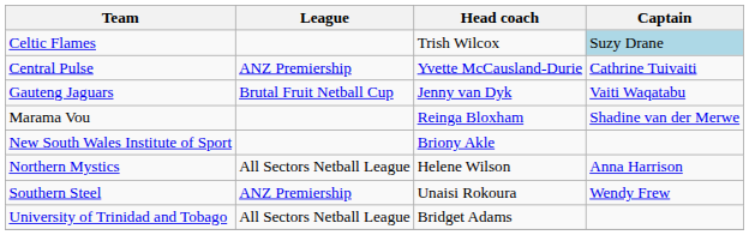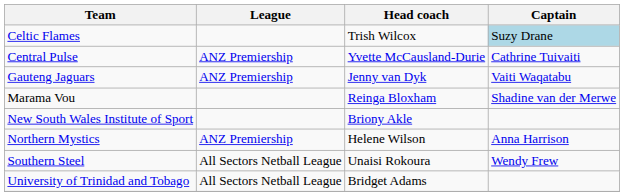 <table class="wikitable collapsible">
 <tr>
 <th>Team</th>
 <th>League</th>
 <th>Head coach</th>
 <th>Captain</th>
 </tr>
 <tr>
 <td> <a href='#'>Celtic Flames</a></td>
 <td><em></em></td>
 <td>Trish Wilcox</td>
 <td style="background: lightblue;">Suzy Drane</td>
 </tr>
 <tr>
 <td> <a href='#'>Central Pulse</a></td>
 <td><a href='#'>ANZ Premiership</a></td>
 <td><a href='#'>Yvette McCausland-Durie</a></td>
 <td><a href='#'>Cathrine Tuivaiti</a></td>
 </tr>
 <tr>
 <td> <a href='#'>Gauteng Jaguars</a></td>
-<td><a href='#'>Brutal Fruit Netball Cup</a></td>
+<td><a href='#'>ANZ Premiership</a></td>
 <td><a href='#'>Jenny van Dyk</a></td>
 <td><a href='#'>Vaiti Waqatabu</a></td>
 </tr>
 <tr>
 <td> Marama Vou</td>
 <td><em></em></td>
 <td><a href='#'>Reinga Bloxham</a></td>
 <td><a href='#'>Shadine van der Merwe</a></td>
 </tr>
 <tr>
 <td> <a href='#'>New South Wales Institute of Sport</a></td>
 <td><em></em></td>
 <td><a href='#'>Briony Akle</a></td>
 <td></td>
 </tr>
 <tr>
 <td> <a href='#'>Northern Mystics</a></td>
-<td>All Sectors Netball League</td>
+<td><a href='#'>ANZ Premiership</a></td>
 <td>Helene Wilson</td>
 <td><a href='#'>Anna Harrison</a></td>
 </tr>
 <tr>
 <td> <a href='#'>Southern Steel</a></td>
-<td><a href='#'>ANZ Premiership</a></td>
+<td>All Sectors Netball League</td>
 <td>Unaisi Rokoura</td>
 <td><a href='#'>Wendy Frew</a></td>
 </tr>
 <tr>
 <td> <a href='#'>University of Trinidad and Tobago</a></td>
 <td>All Sectors Netball League</td>
 <td>Bridget Adams</td>
 <td></td>
 </tr>
 <tr>
 </tr>
 </table>
